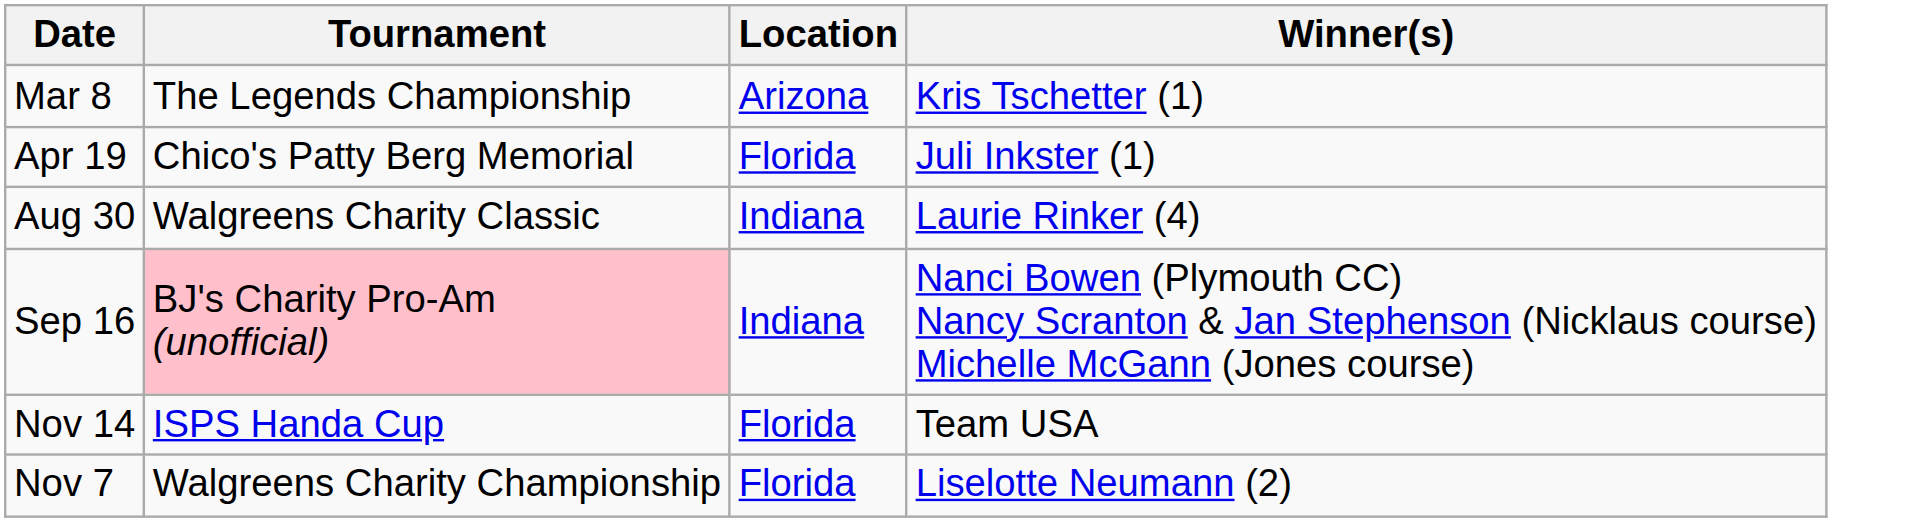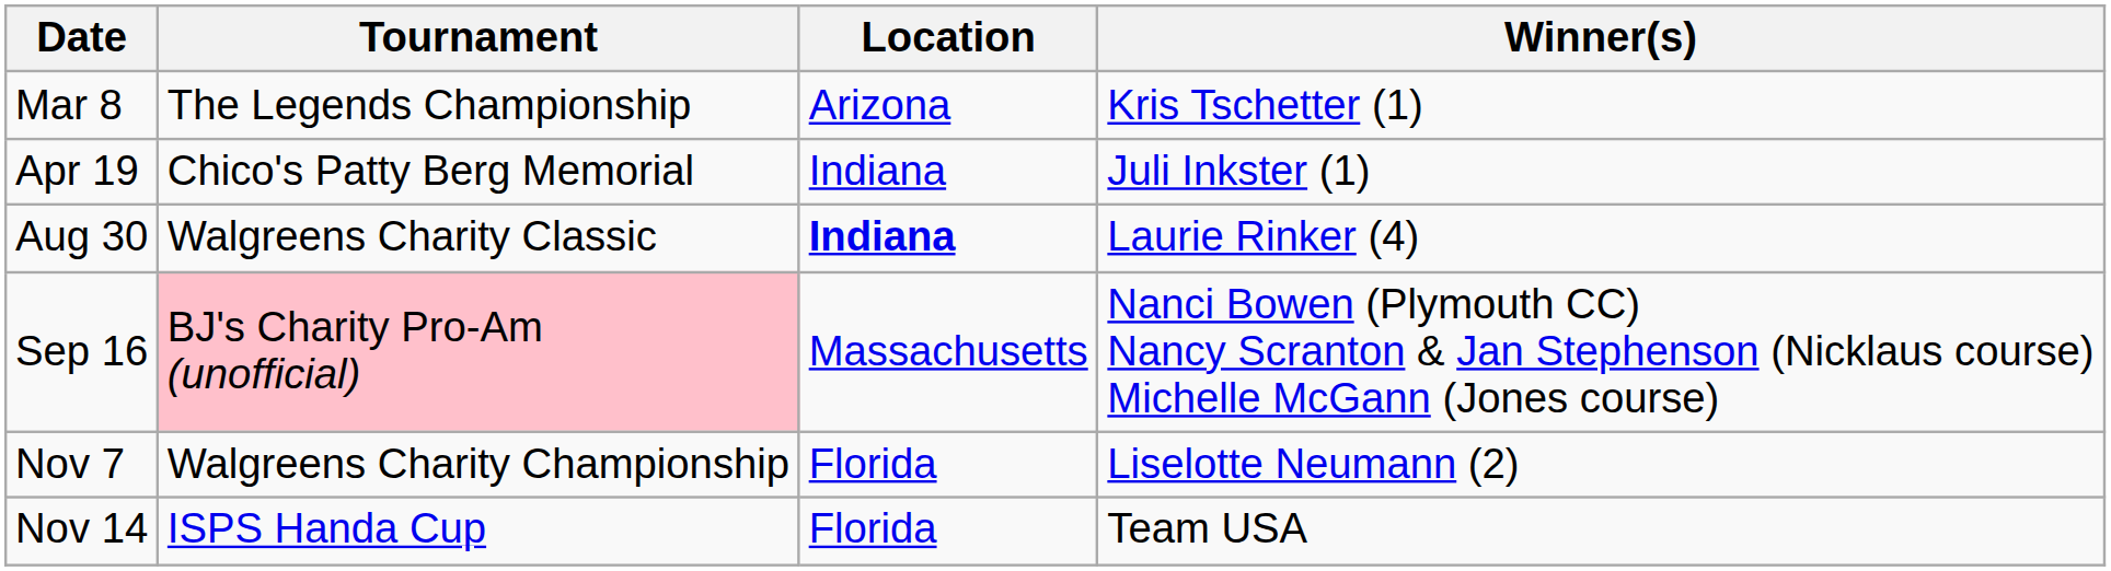 <table class="wikitable">
 <tr>
 <th>Date</th>
 <th>Tournament</th>
 <th>Location</th>
 <th>Winner(s)</th>
 </tr>
 <tr>
 <td>Mar 8</td>
 <td>The Legends Championship</td>
 <td><a href='#'>Arizona</a></td>
 <td> <a href='#'>Kris Tschetter</a> (1)</td>
 </tr>
 <tr>
 <td>Apr 19</td>
 <td>Chico's Patty Berg Memorial</td>
-<td><a href='#'>Florida</a></td>
+<td><a href='#'>Indiana</a></td>
 <td> <a href='#'>Juli Inkster</a> (1)</td>
 </tr>
 <tr>
 <td>Aug 30</td>
 <td>Walgreens Charity Classic</td>
-<td><a href='#'>Indiana</a></td>
+<td><strong><a href='#'>Indiana</a></strong></td>
 <td> <a href='#'>Laurie Rinker</a> (4)</td>
 </tr>
 <tr>
 <td>Sep 16</td>
 <td style="background: pink;">BJ's Charity Pro-Am<br><em>(unofficial)</em></td>
-<td><a href='#'>Indiana</a></td>
+<td><a href='#'>Massachusetts</a></td>
 <td> <a href='#'>Nanci Bowen</a> (Plymouth CC)<br>  <a href='#'>Nancy Scranton</a> &  <a href='#'>Jan Stephenson</a> (Nicklaus course)<br> <a href='#'>Michelle McGann</a> (Jones course)</td>
+</tr>
+<tr>
+<td>Nov 7</td>
+<td>Walgreens Charity Championship</td>
+<td><a href='#'>Florida</a></td>
+<td> <a href='#'>Liselotte Neumann</a> (2)</td>
 </tr>
 <tr>
 <td>Nov 14</td>
 <td><a href='#'>ISPS Handa Cup</a></td>
 <td><a href='#'>Florida</a></td>
 <td> Team USA</td>
 </tr>
-<tr>
-<td>Nov 7</td>
-<td>Walgreens Charity Championship</td>
-<td><a href='#'>Florida</a></td>
-<td> <a href='#'>Liselotte Neumann</a> (2)</td>
-</tr>
 </table>
